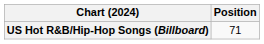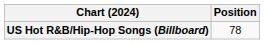 <table class="wikitable plainrowheaders" style="text-align:center">
 <tr>
 <th scope="col">Chart (2024)</th>
 <th scope="col">Position</th>
 </tr>
 <tr>
 <th scope="row">US Hot R&B/Hip-Hop Songs (<em>Billboard</em>)</th>
-<td>71</td>
+<td>78</td>
 </tr>
 </table>
